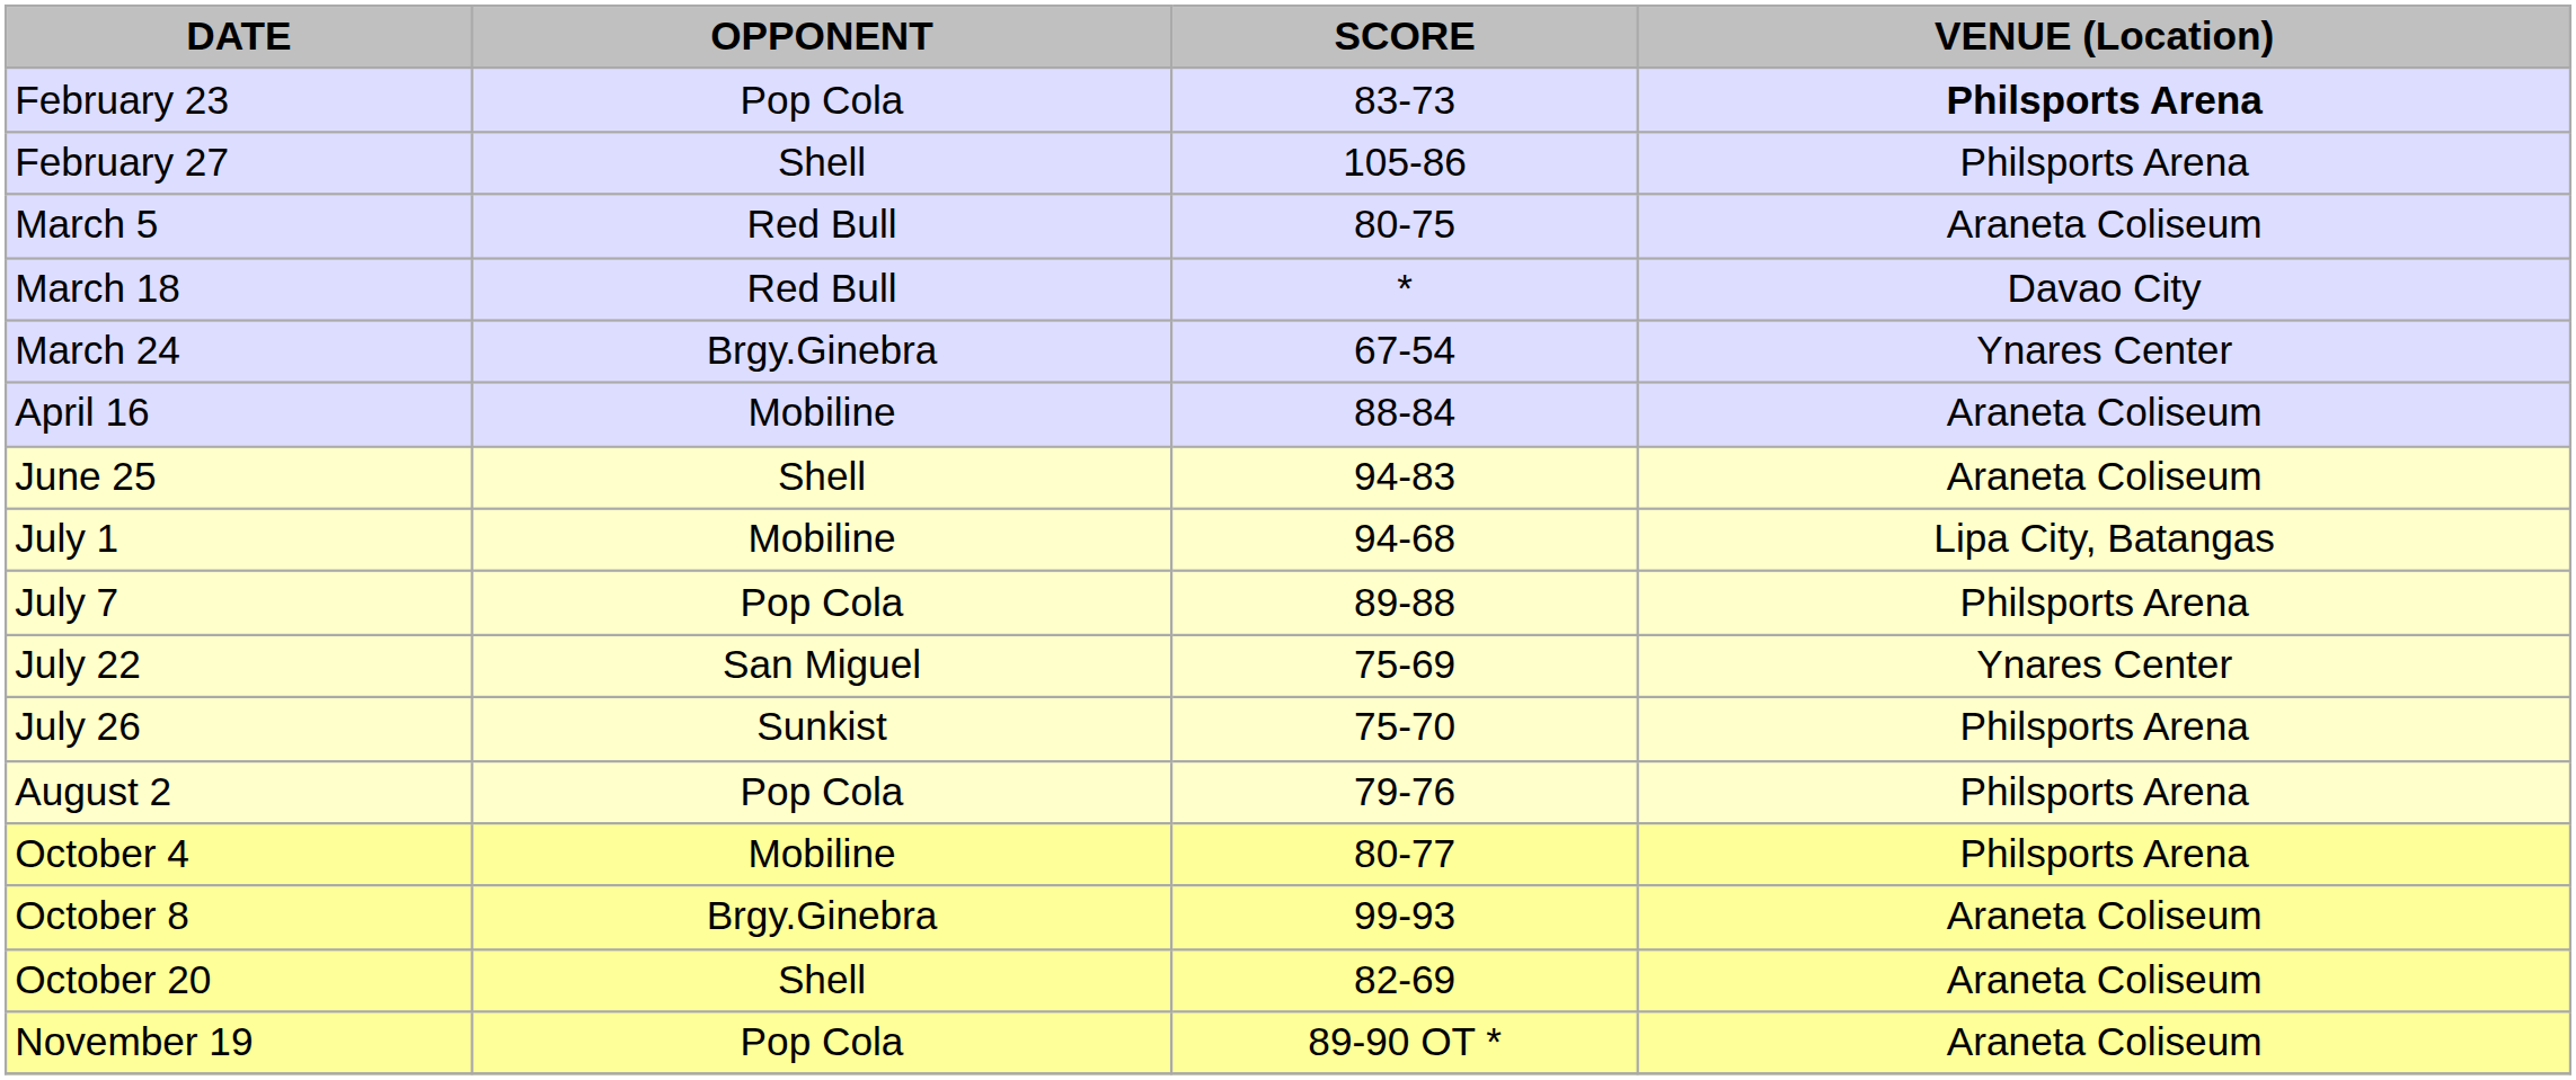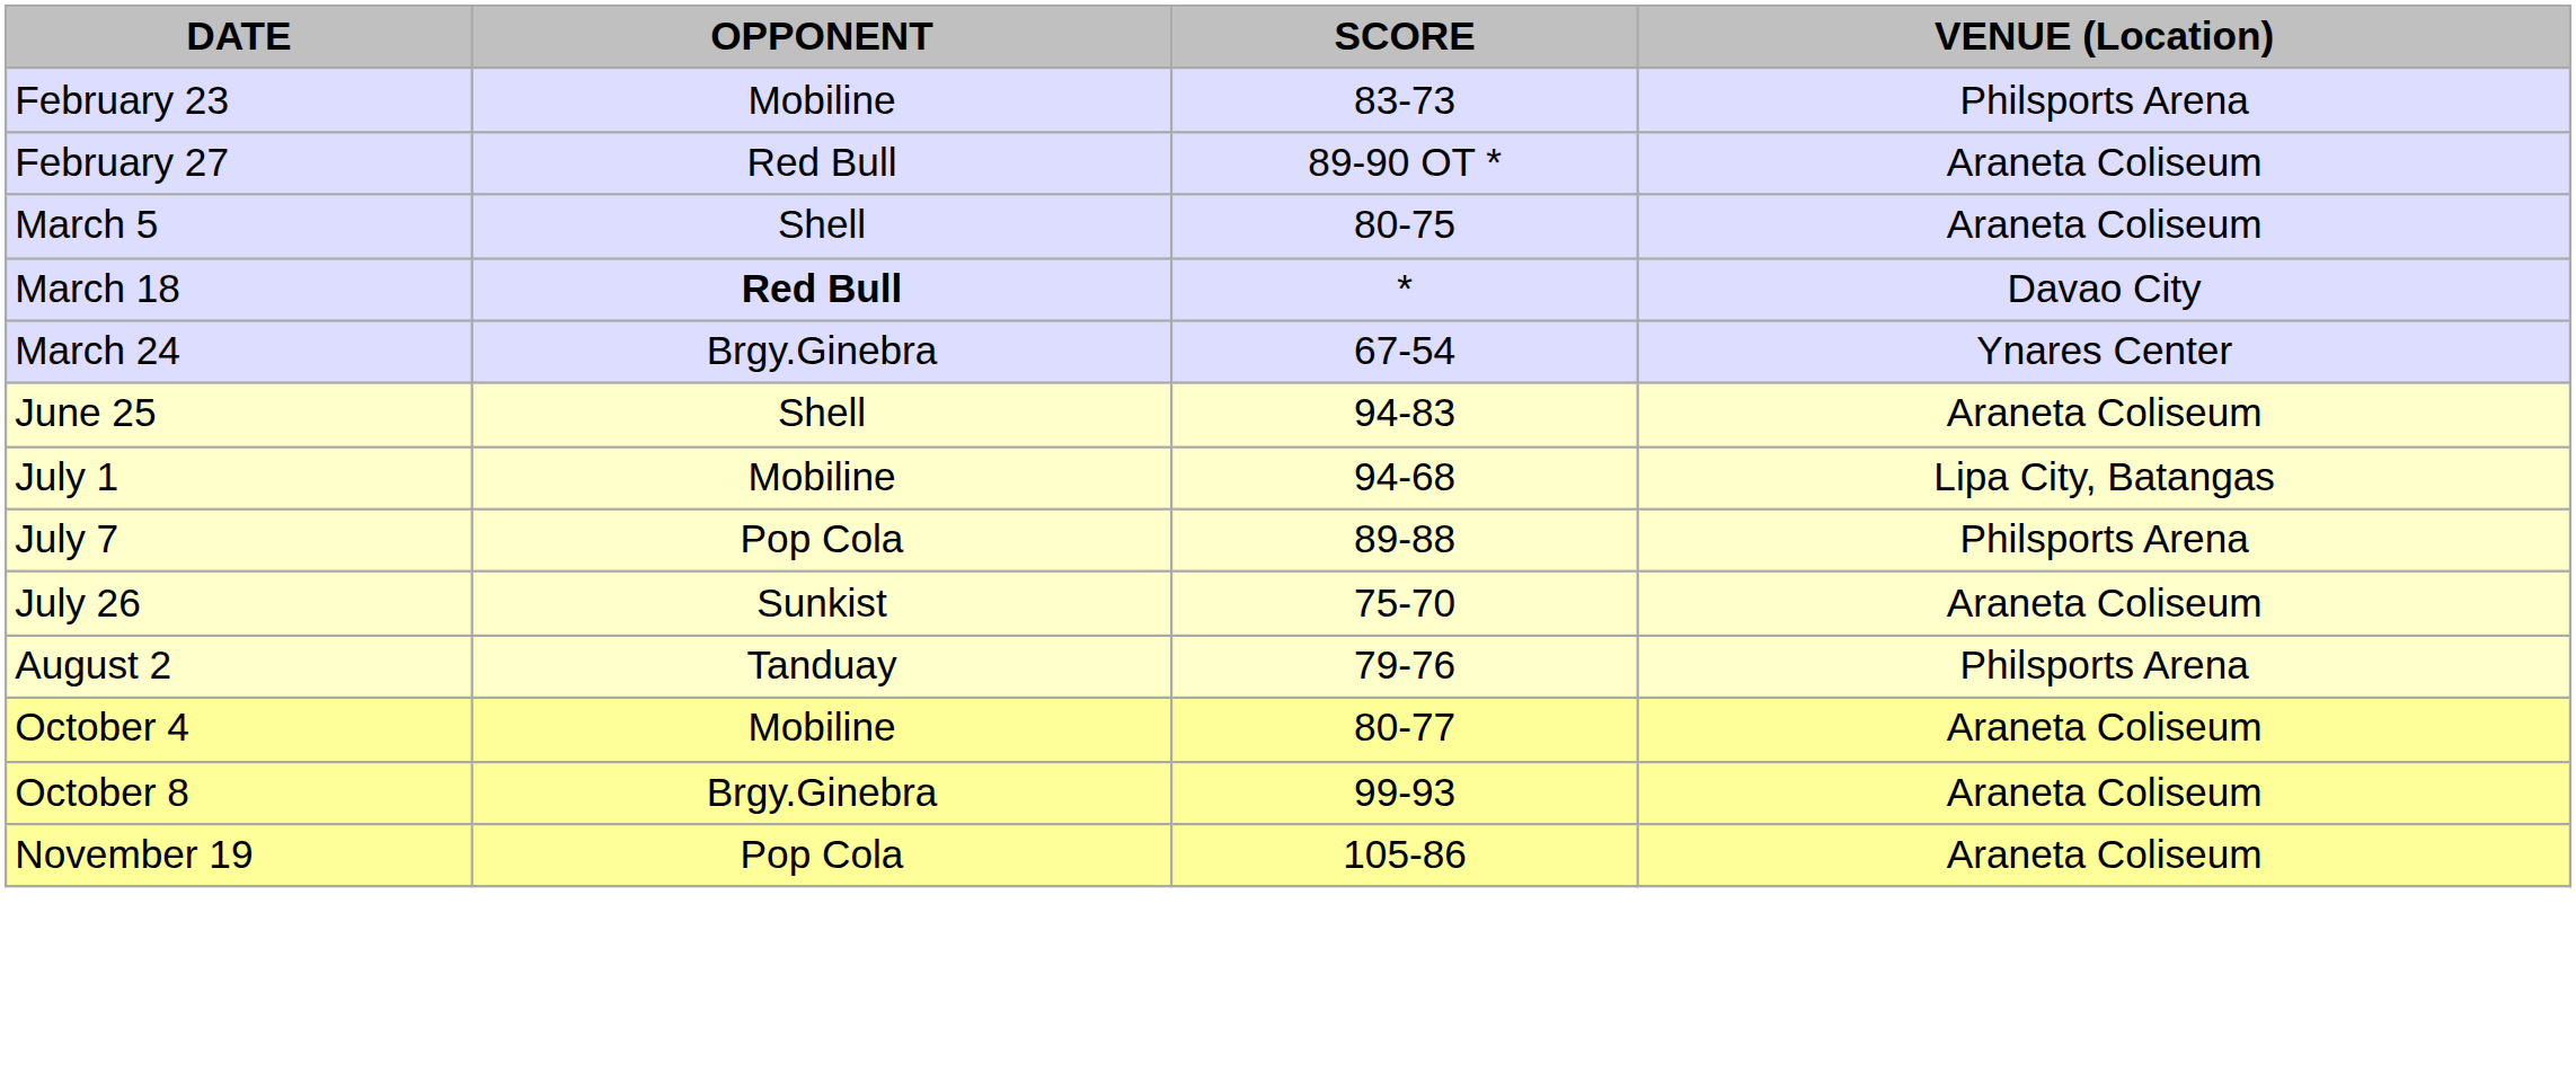 <table class="wikitable" border="1">
 <tr>
 <th style="background:#C0C0C0;" width="10%"><strong>DATE</strong></th>
 <th style="background:#C0C0C0;" width="15%"><strong>OPPONENT</strong></th>
 <th style="background:#C0C0C0;" width="10%"><strong>SCORE</strong></th>
 <th style="background:#C0C0C0;" width="20%"><strong>VENUE (Location)</strong></th>
 </tr>
 <tr bgcolor=#DDDDFF>
 <td>February 23</td>
-<td align=center>Pop Cola</td>
+<td align=center>Mobiline</td>
 <td align=center>83-73 </td>
-<td align=center><strong>Philsports Arena</strong></td>
+<td align=center>Philsports Arena</td>
 </tr>
 <tr bgcolor=#DDDDFF>
 <td>February 27</td>
-<td align=center>Shell</td>
-<td align=center>105-86</td>
-<td align=center>Philsports Arena</td>
+<td align=center>Red Bull</td>
+<td align=center>89-90 OT *</td>
+<td align=center>Araneta Coliseum</td>
 </tr>
 <tr bgcolor=#DDDDFF>
 <td>March 5</td>
-<td align=center>Red Bull</td>
+<td align=center>Shell</td>
 <td align=center>80-75</td>
 <td align=center>Araneta Coliseum</td>
 </tr>
 <tr bgcolor=#DDDDFF>
 <td>March 18</td>
-<td align=center>Red Bull</td>
+<td align=center><strong>Red Bull</strong></td>
 <td align=center>*</td>
 <td align=center>Davao City</td>
 </tr>
 <tr bgcolor=#DDDDFF>
 <td>March 24</td>
 <td align=center>Brgy.Ginebra</td>
 <td align=center>67-54</td>
 <td align=center>Ynares Center</td>
-</tr>
-<tr bgcolor=#DDDDFF>
-<td>April 16</td>
-<td align=center>Mobiline</td>
-<td align=center>88-84 </td>
-<td align=center>Araneta Coliseum</td>
 </tr>
 <tr bgcolor=#FFFFCC>
 <td>June 25</td>
 <td align=center>Shell</td>
 <td align=center>94-83 </td>
 <td align=center>Araneta Coliseum</td>
 </tr>
 <tr bgcolor=#FFFFCC>
 <td>July 1</td>
 <td align=center>Mobiline</td>
 <td align=center>94-68</td>
 <td align=center>Lipa City, Batangas</td>
 </tr>
 <tr bgcolor=#FFFFCC>
 <td>July 7</td>
 <td align=center>Pop Cola</td>
 <td align=center>89-88</td>
 <td align=center>Philsports Arena</td>
 </tr>
 <tr bgcolor=#FFFFCC>
-<td>July 22</td>
-<td align=center>San Miguel</td>
-<td align=center>75-69</td>
-<td align=center>Ynares Center</td>
-</tr>
-<tr bgcolor=#FFFFCC>
 <td>July 26</td>
 <td align=center>Sunkist</td>
 <td align=center>75-70</td>
-<td align=center>Philsports Arena</td>
+<td align=center>Araneta Coliseum</td>
 </tr>
 <tr bgcolor=#FFFFCC>
 <td>August 2</td>
-<td align=center>Pop Cola</td>
+<td align=center>Tanduay</td>
 <td align=center>79-76</td>
 <td align=center>Philsports Arena</td>
 </tr>
 <tr bgcolor=#FFFF99>
 <td>October 4</td>
 <td align=center>Mobiline</td>
 <td align=center>80-77</td>
-<td align=center>Philsports Arena</td>
+<td align=center>Araneta Coliseum</td>
 </tr>
 <tr bgcolor=#FFFF99>
 <td>October 8</td>
 <td align=center>Brgy.Ginebra</td>
 <td align=center>99-93</td>
 <td align=center>Araneta Coliseum</td>
 </tr>
 <tr bgcolor=#FFFF99>
-<td>October 20</td>
-<td align=center>Shell</td>
-<td align=center>82-69 </td>
-<td align=center>Araneta Coliseum</td>
-</tr>
-<tr bgcolor=#FFFF99>
 <td>November 19</td>
 <td align=center>Pop Cola</td>
-<td align=center>89-90 OT *</td>
+<td align=center>105-86</td>
 <td align=center>Araneta Coliseum</td>
 </tr>
 <tr>
 </tr>
 </table>
